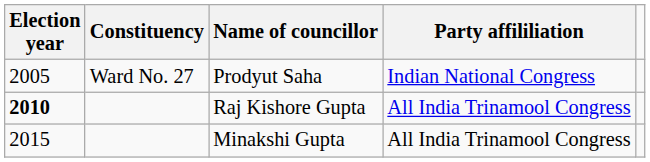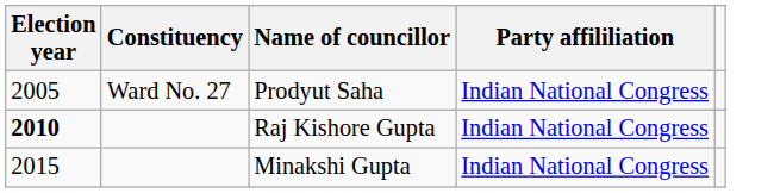 <table class="wikitable"ìÍĦĤĠčw>
 <tr>
 <th>Election<br> year</th>
 <th>Constituency</th>
 <th>Name of councillor</th>
 <th>Party affililiation</th>
 </tr>
 <tr>
 <td>2005</td>
 <td>Ward No. 27</td>
 <td>Prodyut Saha</td>
 <td><a href='#'>Indian National Congress</a></td>
 <td></td>
 </tr>
 <tr>
 <td><strong>2010</strong></td>
 <td></td>
 <td>Raj Kishore Gupta</td>
-<td><a href='#'>All India Trinamool Congress</a></td>
+<td><a href='#'>Indian National Congress</a></td>
 <td></td>
 </tr>
 <tr>
 <td>2015</td>
 <td></td>
 <td>Minakshi Gupta</td>
-<td>All India Trinamool Congress</td>
+<td><a href='#'>Indian National Congress</a></td>
 <td></td>
 </tr>
 </table>
